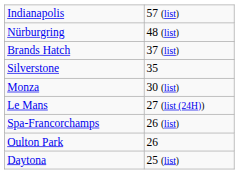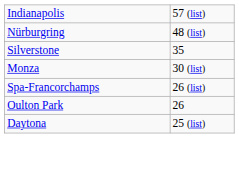 <table class="wikitable"  style="float:right; width:20em; margin-left:0.5em">
 <tr>
 <td> <a href='#'>Indianapolis</a></td>
 <td>57 <small>(<a href='#'>list</a>)</small></td>
 </tr>
 <tr>
 <td> <a href='#'>Nürburgring</a></td>
 <td>48 <small>(<a href='#'>list</a>)</small></td>
 </tr>
 <tr>
-<td> <a href='#'>Brands Hatch</a></td>
-<td>37 <small>(<a href='#'>list</a>)</small></td>
-</tr>
-<tr>
 <td> <a href='#'>Silverstone</a></td>
 <td>35</td>
 </tr>
 <tr>
 <td> <a href='#'>Monza</a></td>
 <td>30 <small>(<a href='#'>list</a>)</small></td>
-</tr>
-<tr>
-<td> <a href='#'>Le Mans</a></td>
-<td>27 <small>(<a href='#'>list (24H)</a>)</small></td>
 </tr>
 <tr>
 <td> <a href='#'>Spa-Francorchamps</a></td>
 <td>26 <small>(<a href='#'>list</a>)</small></td>
 </tr>
 <tr>
 <td> <a href='#'>Oulton Park</a></td>
 <td>26</td>
 </tr>
 <tr>
 <td> <a href='#'>Daytona</a></td>
 <td>25 <small>(<a href='#'>list</a>)</small></td>
 </tr>
 </table>
